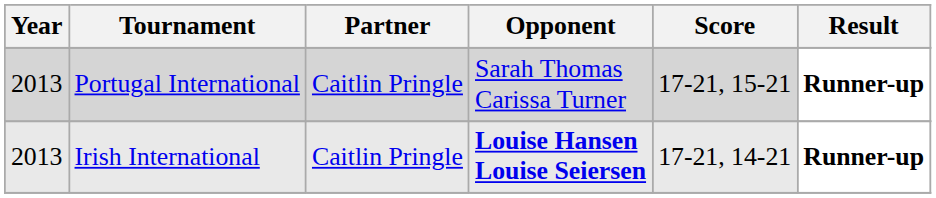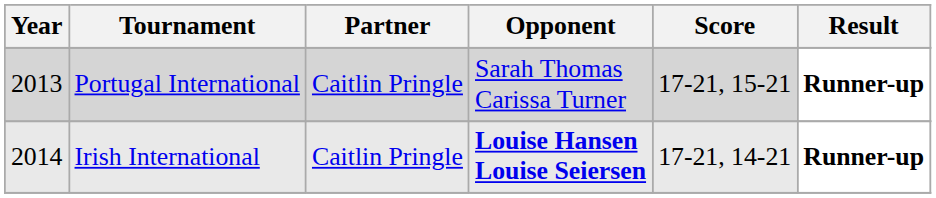 <table class="sortable wikitable" style="font-size: 90%;">
 <tr>
 <th>Year</th>
 <th>Tournament</th>
 <th>Partner</th>
 <th>Opponent</th>
 <th>Score</th>
 <th>Result</th>
 </tr>
 <tr>
 </tr>
 <tr style="background:#D5D5D5">
 <td align="center">2013</td>
 <td align="left"><a href='#'>Portugal International</a></td>
 <td align="left"> <a href='#'>Caitlin Pringle</a></td>
 <td align="left"> <a href='#'>Sarah Thomas</a> <br> <a href='#'>Carissa Turner</a></td>
 <td align="left">17-21, 15-21</td>
 <td style="text-align:left; background:white"> <strong>Runner-up</strong></td>
 </tr>
 <tr>
 </tr>
 <tr style="background:#E9E9E9">
-<td align="center">2013</td>
+<td align="center">2014</td>
 <td align="left"><a href='#'>Irish International</a></td>
 <td align="left"> <a href='#'>Caitlin Pringle</a></td>
 <td align="left"><strong> <a href='#'>Louise Hansen</a> <br> <a href='#'>Louise Seiersen</a></strong></td>
 <td align="left">17-21, 14-21</td>
 <td style="text-align:left; background:white"> <strong>Runner-up</strong></td>
 </tr>
 <tr>
 </tr>
 </table>
